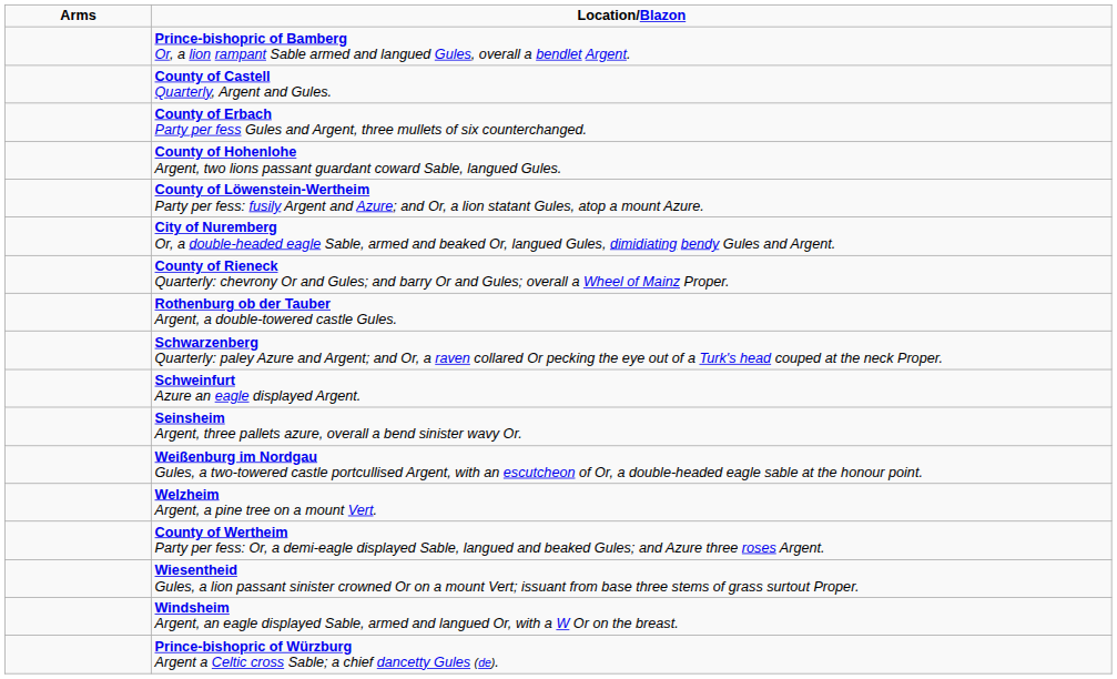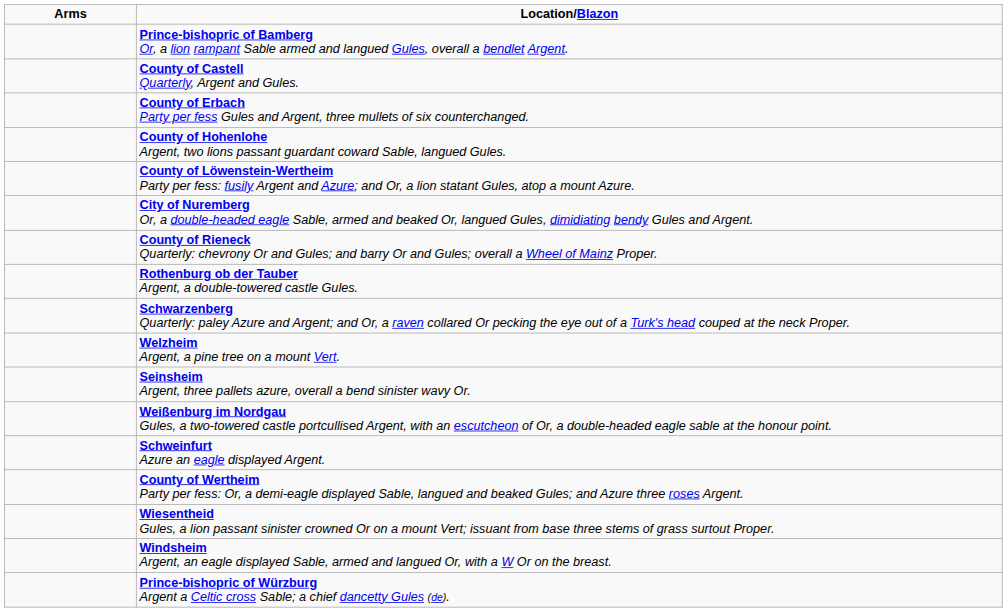 <table class=wikitable width=100%>
 <tr valign=top  align=center>
 <td width="160"><strong>Arms</strong></td>
 <td><strong>Location/<a href='#'>Blazon</a></strong></td>
 </tr>
 <tr style="vertical-align: top;">
 <td></td>
 <td><strong><a href='#'>Prince-bishopric of Bamberg</a></strong><br><em><a href='#'>Or</a>, a <a href='#'>lion</a> <a href='#'>rampant</a> Sable armed and langued <a href='#'>Gules</a>, overall a <a href='#'>bendlet</a> <a href='#'>Argent</a>.</em></td>
 </tr>
 <tr style="vertical-align: top;">
 <td></td>
 <td><strong><a href='#'>County of Castell</a></strong><br><em><a href='#'>Quarterly</a>, Argent and Gules.</em></td>
 </tr>
 <tr style="vertical-align: top;">
 <td></td>
 <td><strong><a href='#'>County of Erbach</a></strong><br><em><a href='#'>Party per fess</a> Gules and Argent, three mullets of six counterchanged.</em></td>
 </tr>
 <tr style="vertical-align: top;">
 <td></td>
 <td><strong><a href='#'>County of Hohenlohe</a></strong><br><em>Argent, two lions passant guardant coward Sable, langued Gules.</em></td>
 </tr>
 <tr style="vertical-align: top;">
 <td></td>
 <td><strong><a href='#'>County of Löwenstein-Wertheim</a></strong><br><em>Party per fess: <a href='#'>fusily</a> Argent and <a href='#'>Azure</a>; and Or, a lion statant Gules, atop a mount Azure.</em></td>
 </tr>
 <tr style="vertical-align: top;">
 <td></td>
 <td><strong><a href='#'>City of Nuremberg</a></strong><br><em>Or, a <a href='#'>double-headed eagle</a> Sable, armed and beaked Or, langued Gules, <a href='#'>dimidiating</a> <a href='#'>bendy</a> Gules and Argent.</em></td>
 </tr>
 <tr style="vertical-align: top;">
 <td></td>
 <td><strong><a href='#'>County of Rieneck</a></strong><br><em>Quarterly: chevrony Or and Gules; and barry Or and Gules; overall a <a href='#'>Wheel of Mainz</a> Proper.</em></td>
 </tr>
 <tr style="vertical-align: top;">
 <td></td>
 <td><strong><a href='#'>Rothenburg ob der Tauber</a></strong><br><em>Argent, a double-towered castle Gules.</em> </td>
 </tr>
 <tr style="vertical-align: top;">
 <td></td>
 <td><strong><a href='#'>Schwarzenberg</a></strong><br><em>Quarterly: paley Azure and Argent; and Or, a <a href='#'>raven</a> collared Or pecking the eye out of a <a href='#'>Turk's head</a> couped at the neck Proper.</em></td>
 </tr>
 <tr style="vertical-align: top;">
 <td></td>
-<td><strong><a href='#'>Schweinfurt</a></strong><br><em>Azure an <a href='#'>eagle</a> displayed Argent.</em></td>
+<td><strong><a href='#'>Welzheim</a></strong><br><em>Argent, a pine tree on a mount <a href='#'>Vert</a>.</em></td>
 </tr>
 <tr style="vertical-align: top;">
 <td></td>
 <td><strong><a href='#'>Seinsheim</a></strong><br><em>Argent, three pallets azure, overall a bend sinister wavy Or.</em></td>
 </tr>
 <tr style="vertical-align: top;">
 <td></td>
 <td><strong><a href='#'>Weißenburg im Nordgau</a></strong><br><em>Gules, a two-towered castle portcullised Argent, with an <a href='#'>escutcheon</a> of Or, a double-headed eagle sable at the honour point.</em></td>
 </tr>
 <tr style="vertical-align: top;">
 <td></td>
-<td><strong><a href='#'>Welzheim</a></strong><br><em>Argent, a pine tree on a mount <a href='#'>Vert</a>.</em></td>
+<td><strong><a href='#'>Schweinfurt</a></strong><br><em>Azure an <a href='#'>eagle</a> displayed Argent.</em></td>
 </tr>
 <tr style="vertical-align: top;">
 <td></td>
 <td><strong><a href='#'>County of Wertheim</a></strong><br><em>Party per fess: Or, a demi-eagle displayed Sable, langued and beaked Gules; and Azure three <a href='#'>roses</a> Argent.</em></td>
 </tr>
 <tr style="vertical-align: top;">
 <td></td>
 <td><strong><a href='#'>Wiesentheid</a></strong><br><em>Gules, a lion passant sinister crowned Or on a mount Vert; issuant from base three stems of grass surtout Proper.</em></td>
 </tr>
 <tr style="vertical-align: top;">
 <td></td>
 <td><strong><a href='#'>Windsheim</a></strong><br><em>Argent, an eagle displayed Sable, armed and langued Or, with a <a href='#'>W</a> Or on the breast.</em></td>
 </tr>
 <tr style="vertical-align: top;">
 <td></td>
 <td><strong><a href='#'>Prince-bishopric of Würzburg</a></strong><br><em>Argent a <a href='#'>Celtic cross</a> Sable; a chief <a href='#'>dancetty Gules</a> <small>(<a href='#'>de</a>)</small>.</em></td>
 </tr>
 </table>
